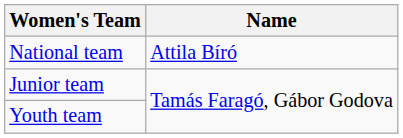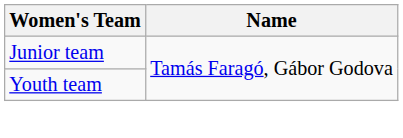 <table class="wikitable">
 <tr>
 <th>Women's Team</th>
 <th>Name</th>
-</tr>
-<tr>
-<td><a href='#'>National team</a></td>
-<td> <a href='#'>Attila Bíró</a></td>
 </tr>
 <tr>
 <td><a href='#'>Junior team</a></td>
 <td rowspan=2> <a href='#'>Tamás Faragó</a>, Gábor Godova</td>
 </tr>
 <tr>
 <td><a href='#'>Youth team</a></td>
 </tr>
 </table>
